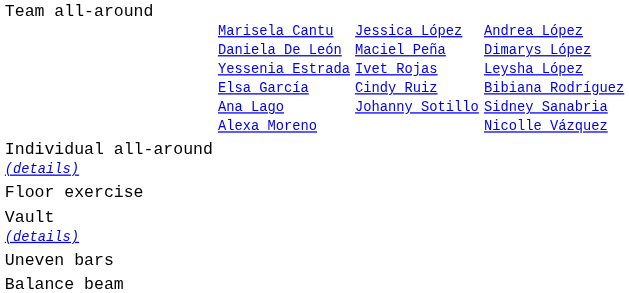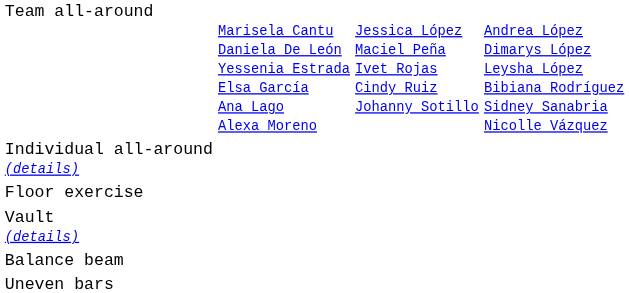 <table>
 <tr style="vertical-align:top;">
 <td>Team all-around </td>
 <td><br><small><a href='#'>Marisela Cantu</a><br><a href='#'>Daniela De León</a><br><a href='#'>Yessenia Estrada</a><br><a href='#'>Elsa García</a><br><a href='#'>Ana Lago</a><br><a href='#'>Alexa Moreno</a></small></td>
 <td><br><small><a href='#'>Jessica López</a><br><a href='#'>Maciel Peña</a><br><a href='#'>Ivet Rojas</a><br><a href='#'>Cindy Ruiz</a><br><a href='#'>Johanny Sotillo</a></small></td>
 <td><br><small><a href='#'>Andrea López</a><br><a href='#'>Dimarys López</a><br><a href='#'>Leysha López</a><br><a href='#'>Bibiana Rodríguez</a><br><a href='#'>Sidney Sanabria</a><br><a href='#'>Nicolle Vázquez</a></small></td>
 </tr>
 <tr>
 <td>Individual all-around <br><small><em><a href='#'>(details)</a></em></small></td>
 <td></td>
 <td></td>
 <td></td>
 </tr>
 <tr>
 <td>Floor exercise </td>
 <td></td>
 <td></td>
 <td><br></td>
 </tr>
 <tr>
 <td>Vault <br><small><em><a href='#'>(details)</a></em></small></td>
 <td></td>
 <td></td>
 <td></td>
 </tr>
 <tr>
+<td>Balance beam </td>
+<td></td>
+<td></td>
+<td></td>
+</tr>
+<tr>
 <td>Uneven bars </td>
 <td></td>
 <td></td>
 <td></td>
 </tr>
-<tr>
-<td>Balance beam </td>
-<td></td>
-<td></td>
-<td></td>
-</tr>
 </table>
